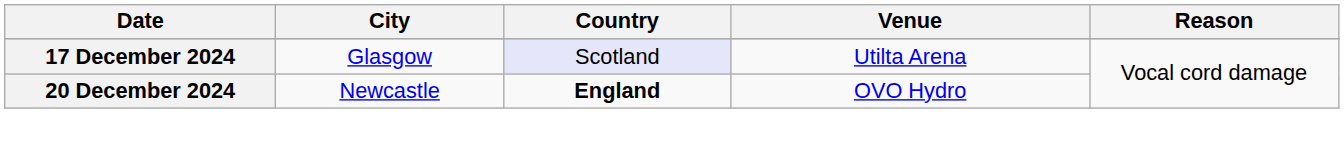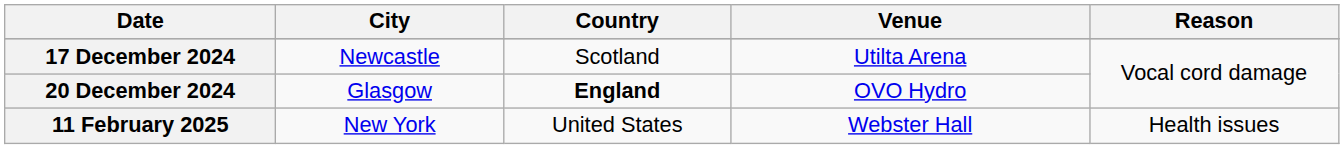 <table class="wikitable plainrowheaders" style="text-align:center;">
 <tr>
 <th scope="col" style="width:12em;">Date</th>
 <th scope="col" style="width:10em;">City</th>
 <th scope="col" style="width:10em;">Country</th>
 <th scope="col" style="width:16em;">Venue</th>
 <th scope="col" style="width:11em;">Reason</th>
 </tr>
 <tr>
 </tr>
 <tr>
 <th scope="row" style="text-align:center;">17 December 2024</th>
-<td><a href='#'>Glasgow</a></td>
-<td style="background: lavender;">Scotland</td>
+<td><a href='#'>Newcastle</a></td>
+<td>Scotland</td>
 <td><a href='#'>Utilta Arena</a></td>
 <td rowspan="2">Vocal cord damage</td>
 </tr>
 <tr>
 <th scope="row" style="text-align:center;">20 December 2024</th>
-<td><a href='#'>Newcastle</a></td>
+<td><a href='#'>Glasgow</a></td>
 <td><strong>England</strong></td>
 <td><a href='#'>OVO Hydro</a></td>
 </tr>
+<tr>
+<th scope="row" style="text-align:center;">11 February 2025</th>
+<td><a href='#'>New York</a></td>
+<td>United States</td>
+<td><a href='#'>Webster Hall</a></td>
+<td>Health issues</td>
+</tr>
 </table>
